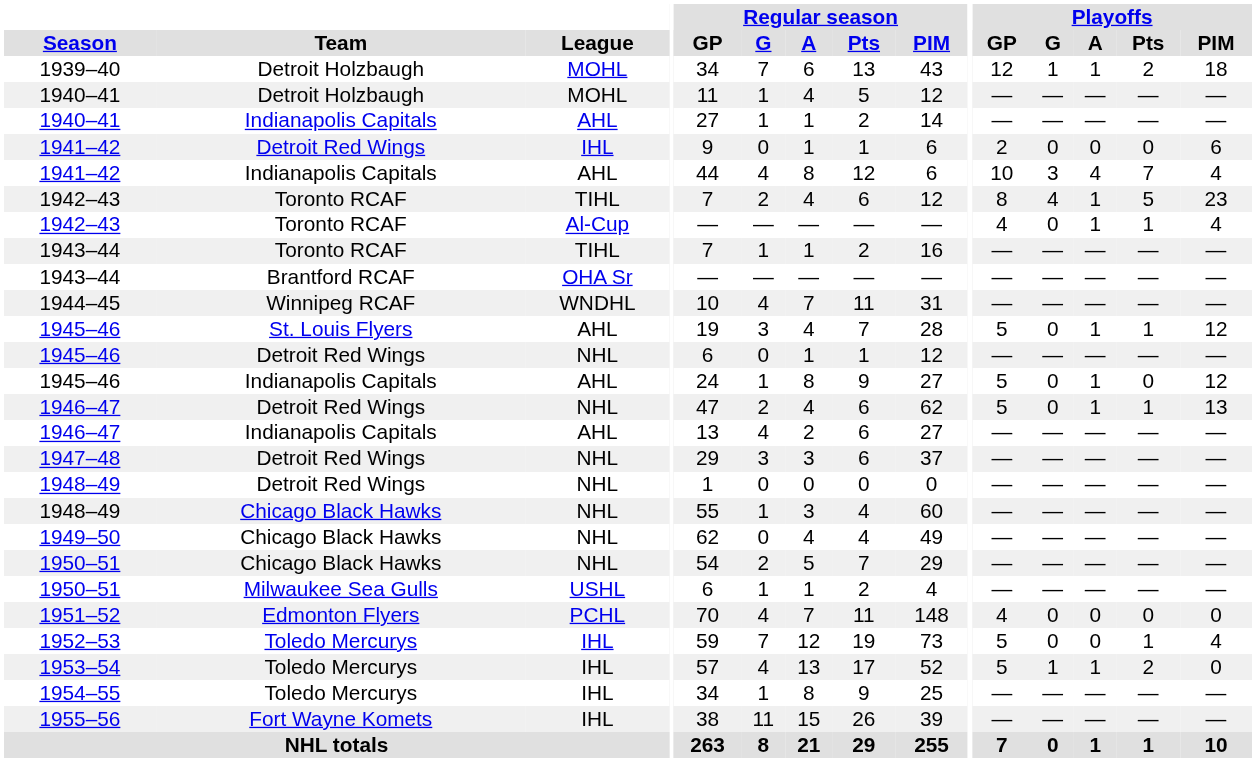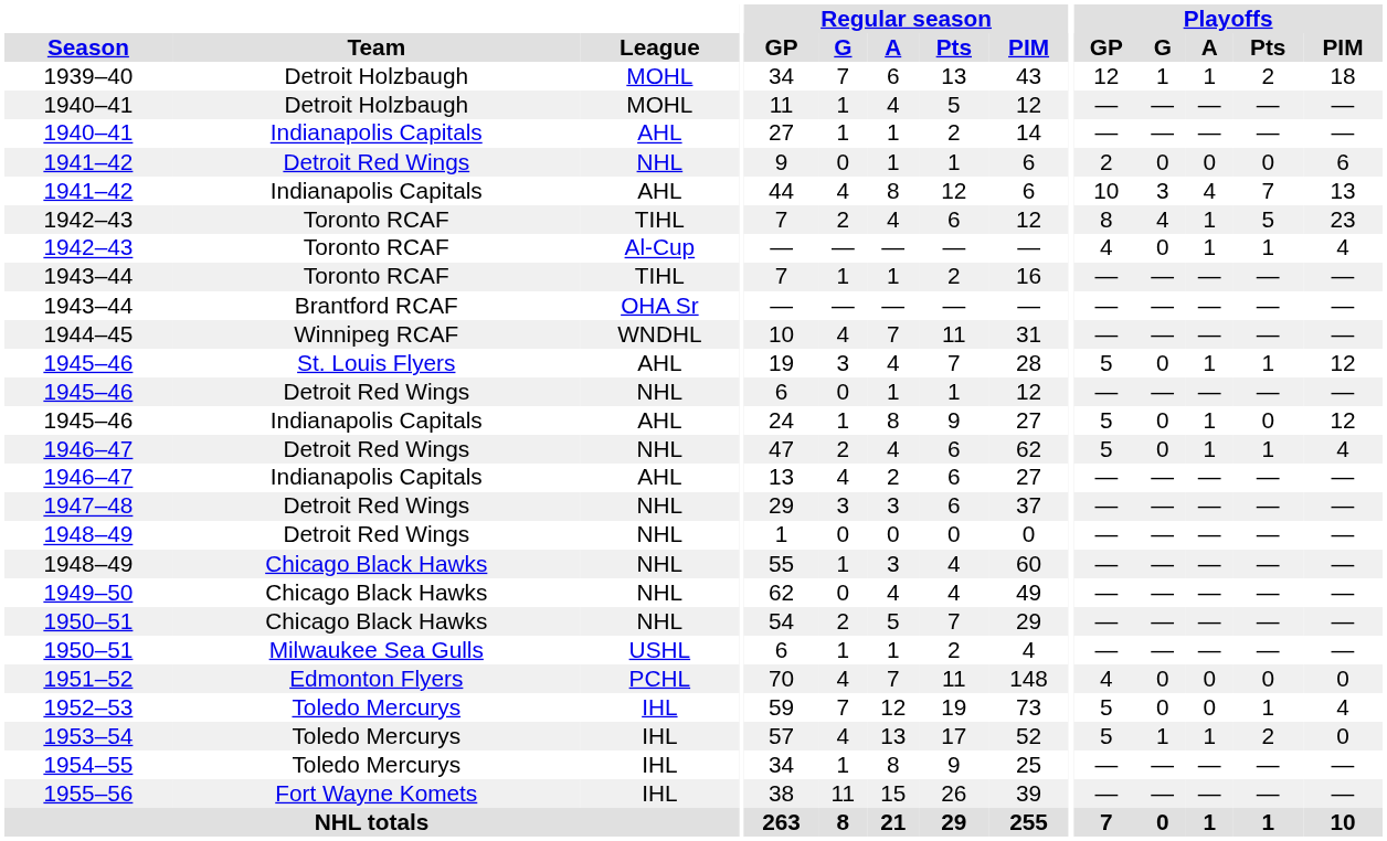 <table border="0" cellpadding="1" cellspacing="0" style="text-align:center; width:60em">
 <tr bgcolor="#e0e0e0">
 <th colspan="3" bgcolor="#ffffff"></th>
 <th rowspan="100" bgcolor="#ffffff"></th>
 <th colspan="5"><a href='#'>Regular season</a></th>
 <th rowspan="100" bgcolor="#ffffff"></th>
 <th colspan="5"><a href='#'>Playoffs</a></th>
 </tr>
 <tr bgcolor="#e0e0e0">
 <th><a href='#'>Season</a></th>
 <th>Team</th>
 <th>League</th>
 <th>GP</th>
 <th><a href='#'>G</a></th>
 <th><a href='#'>A</a></th>
 <th><a href='#'>Pts</a></th>
 <th><a href='#'>PIM</a></th>
 <th>GP</th>
 <th>G</th>
 <th>A</th>
 <th>Pts</th>
 <th>PIM</th>
 </tr>
 <tr>
 <td>1939–40</td>
 <td>Detroit Holzbaugh</td>
 <td><a href='#'>MOHL</a></td>
 <td>34</td>
 <td>7</td>
 <td>6</td>
 <td>13</td>
 <td>43</td>
 <td>12</td>
 <td>1</td>
 <td>1</td>
 <td>2</td>
 <td>18</td>
 </tr>
 <tr bgcolor="#f0f0f0">
 <td>1940–41</td>
 <td>Detroit Holzbaugh</td>
 <td>MOHL</td>
 <td>11</td>
 <td>1</td>
 <td>4</td>
 <td>5</td>
 <td>12</td>
 <td>—</td>
 <td>—</td>
 <td>—</td>
 <td>—</td>
 <td>—</td>
 </tr>
 <tr>
 <td><a href='#'>1940–41</a></td>
 <td><a href='#'>Indianapolis Capitals</a></td>
 <td><a href='#'>AHL</a></td>
 <td>27</td>
 <td>1</td>
 <td>1</td>
 <td>2</td>
 <td>14</td>
 <td>—</td>
 <td>—</td>
 <td>—</td>
 <td>—</td>
 <td>—</td>
 </tr>
 <tr bgcolor="#f0f0f0">
 <td><a href='#'>1941–42</a></td>
 <td><a href='#'>Detroit Red Wings</a></td>
-<td><a href='#'>IHL</a></td>
+<td><a href='#'>NHL</a></td>
 <td>9</td>
 <td>0</td>
 <td>1</td>
 <td>1</td>
 <td>6</td>
 <td>2</td>
 <td>0</td>
 <td>0</td>
 <td>0</td>
 <td>6</td>
 </tr>
 <tr>
 <td><a href='#'>1941–42</a></td>
 <td>Indianapolis Capitals</td>
 <td>AHL</td>
 <td>44</td>
 <td>4</td>
 <td>8</td>
 <td>12</td>
 <td>6</td>
 <td>10</td>
 <td>3</td>
 <td>4</td>
 <td>7</td>
-<td>4</td>
+<td>13</td>
 </tr>
 <tr bgcolor="#f0f0f0">
 <td>1942–43</td>
 <td>Toronto RCAF</td>
 <td>TIHL</td>
 <td>7</td>
 <td>2</td>
 <td>4</td>
 <td>6</td>
 <td>12</td>
 <td>8</td>
 <td>4</td>
 <td>1</td>
 <td>5</td>
 <td>23</td>
 </tr>
 <tr>
 <td><a href='#'>1942–43</a></td>
 <td>Toronto RCAF</td>
 <td><a href='#'>Al-Cup</a></td>
 <td>—</td>
 <td>—</td>
 <td>—</td>
 <td>—</td>
 <td>—</td>
 <td>4</td>
 <td>0</td>
 <td>1</td>
 <td>1</td>
 <td>4</td>
 </tr>
 <tr bgcolor="#f0f0f0">
 <td>1943–44</td>
 <td>Toronto RCAF</td>
 <td>TIHL</td>
 <td>7</td>
 <td>1</td>
 <td>1</td>
 <td>2</td>
 <td>16</td>
 <td>—</td>
 <td>—</td>
 <td>—</td>
 <td>—</td>
 <td>—</td>
 </tr>
 <tr>
 <td>1943–44</td>
 <td>Brantford RCAF</td>
 <td><a href='#'>OHA Sr</a></td>
 <td>—</td>
 <td>—</td>
 <td>—</td>
 <td>—</td>
 <td>—</td>
 <td>—</td>
 <td>—</td>
 <td>—</td>
 <td>—</td>
 <td>—</td>
 </tr>
 <tr bgcolor="#f0f0f0">
 <td>1944–45</td>
 <td>Winnipeg RCAF</td>
 <td>WNDHL</td>
 <td>10</td>
 <td>4</td>
 <td>7</td>
 <td>11</td>
 <td>31</td>
 <td>—</td>
 <td>—</td>
 <td>—</td>
 <td>—</td>
 <td>—</td>
 </tr>
 <tr>
 <td><a href='#'>1945–46</a></td>
 <td><a href='#'>St. Louis Flyers</a></td>
 <td>AHL</td>
 <td>19</td>
 <td>3</td>
 <td>4</td>
 <td>7</td>
 <td>28</td>
 <td>5</td>
 <td>0</td>
 <td>1</td>
 <td>1</td>
 <td>12</td>
 </tr>
 <tr bgcolor="#f0f0f0">
 <td><a href='#'>1945–46</a></td>
 <td>Detroit Red Wings</td>
 <td>NHL</td>
 <td>6</td>
 <td>0</td>
 <td>1</td>
 <td>1</td>
 <td>12</td>
 <td>—</td>
 <td>—</td>
 <td>—</td>
 <td>—</td>
 <td>—</td>
 </tr>
 <tr>
 <td>1945–46</td>
 <td>Indianapolis Capitals</td>
 <td>AHL</td>
 <td>24</td>
 <td>1</td>
 <td>8</td>
 <td>9</td>
 <td>27</td>
 <td>5</td>
 <td>0</td>
 <td>1</td>
 <td>0</td>
 <td>12</td>
 </tr>
 <tr bgcolor="#f0f0f0">
 <td><a href='#'>1946–47</a></td>
 <td>Detroit Red Wings</td>
 <td>NHL</td>
 <td>47</td>
 <td>2</td>
 <td>4</td>
 <td>6</td>
 <td>62</td>
 <td>5</td>
 <td>0</td>
 <td>1</td>
 <td>1</td>
-<td>13</td>
+<td>4</td>
 </tr>
 <tr>
 <td><a href='#'>1946–47</a></td>
 <td>Indianapolis Capitals</td>
 <td>AHL</td>
 <td>13</td>
 <td>4</td>
 <td>2</td>
 <td>6</td>
 <td>27</td>
 <td>—</td>
 <td>—</td>
 <td>—</td>
 <td>—</td>
 <td>—</td>
 </tr>
 <tr bgcolor="#f0f0f0">
 <td><a href='#'>1947–48</a></td>
 <td>Detroit Red Wings</td>
 <td>NHL</td>
 <td>29</td>
 <td>3</td>
 <td>3</td>
 <td>6</td>
 <td>37</td>
 <td>—</td>
 <td>—</td>
 <td>—</td>
 <td>—</td>
 <td>—</td>
 </tr>
 <tr>
 <td><a href='#'>1948–49</a></td>
 <td>Detroit Red Wings</td>
 <td>NHL</td>
 <td>1</td>
 <td>0</td>
 <td>0</td>
 <td>0</td>
 <td>0</td>
 <td>—</td>
 <td>—</td>
 <td>—</td>
 <td>—</td>
 <td>—</td>
 </tr>
 <tr bgcolor="#f0f0f0">
 <td>1948–49</td>
 <td><a href='#'>Chicago Black Hawks</a></td>
 <td>NHL</td>
 <td>55</td>
 <td>1</td>
 <td>3</td>
 <td>4</td>
 <td>60</td>
 <td>—</td>
 <td>—</td>
 <td>—</td>
 <td>—</td>
 <td>—</td>
 </tr>
 <tr>
 <td><a href='#'>1949–50</a></td>
 <td>Chicago Black Hawks</td>
 <td>NHL</td>
 <td>62</td>
 <td>0</td>
 <td>4</td>
 <td>4</td>
 <td>49</td>
 <td>—</td>
 <td>—</td>
 <td>—</td>
 <td>—</td>
 <td>—</td>
 </tr>
 <tr bgcolor="#f0f0f0">
 <td><a href='#'>1950–51</a></td>
 <td>Chicago Black Hawks</td>
 <td>NHL</td>
 <td>54</td>
 <td>2</td>
 <td>5</td>
 <td>7</td>
 <td>29</td>
 <td>—</td>
 <td>—</td>
 <td>—</td>
 <td>—</td>
 <td>—</td>
 </tr>
 <tr>
 <td><a href='#'>1950–51</a></td>
 <td><a href='#'>Milwaukee Sea Gulls</a></td>
 <td><a href='#'>USHL</a></td>
 <td>6</td>
 <td>1</td>
 <td>1</td>
 <td>2</td>
 <td>4</td>
 <td>—</td>
 <td>—</td>
 <td>—</td>
 <td>—</td>
 <td>—</td>
 </tr>
 <tr bgcolor="#f0f0f0">
 <td><a href='#'>1951–52</a></td>
 <td><a href='#'>Edmonton Flyers</a></td>
 <td><a href='#'>PCHL</a></td>
 <td>70</td>
 <td>4</td>
 <td>7</td>
 <td>11</td>
 <td>148</td>
 <td>4</td>
 <td>0</td>
 <td>0</td>
 <td>0</td>
 <td>0</td>
 </tr>
 <tr>
 <td><a href='#'>1952–53</a></td>
 <td><a href='#'>Toledo Mercurys</a></td>
 <td><a href='#'>IHL</a></td>
 <td>59</td>
 <td>7</td>
 <td>12</td>
 <td>19</td>
 <td>73</td>
 <td>5</td>
 <td>0</td>
 <td>0</td>
 <td>1</td>
 <td>4</td>
 </tr>
 <tr bgcolor="#f0f0f0">
 <td><a href='#'>1953–54</a></td>
 <td>Toledo Mercurys</td>
 <td>IHL</td>
 <td>57</td>
 <td>4</td>
 <td>13</td>
 <td>17</td>
 <td>52</td>
 <td>5</td>
 <td>1</td>
 <td>1</td>
 <td>2</td>
 <td>0</td>
 </tr>
 <tr>
 <td><a href='#'>1954–55</a></td>
 <td>Toledo Mercurys</td>
 <td>IHL</td>
 <td>34</td>
 <td>1</td>
 <td>8</td>
 <td>9</td>
 <td>25</td>
 <td>—</td>
 <td>—</td>
 <td>—</td>
 <td>—</td>
 <td>—</td>
 </tr>
 <tr bgcolor="#f0f0f0">
 <td><a href='#'>1955–56</a></td>
 <td><a href='#'>Fort Wayne Komets</a></td>
 <td>IHL</td>
 <td>38</td>
 <td>11</td>
 <td>15</td>
 <td>26</td>
 <td>39</td>
 <td>—</td>
 <td>—</td>
 <td>—</td>
 <td>—</td>
 <td>—</td>
 </tr>
 <tr bgcolor="#e0e0e0">
 <th colspan="3">NHL totals</th>
 <th>263</th>
 <th>8</th>
 <th>21</th>
 <th>29</th>
 <th>255</th>
 <th>7</th>
 <th>0</th>
 <th>1</th>
 <th>1</th>
 <th>10</th>
 </tr>
 </table>
